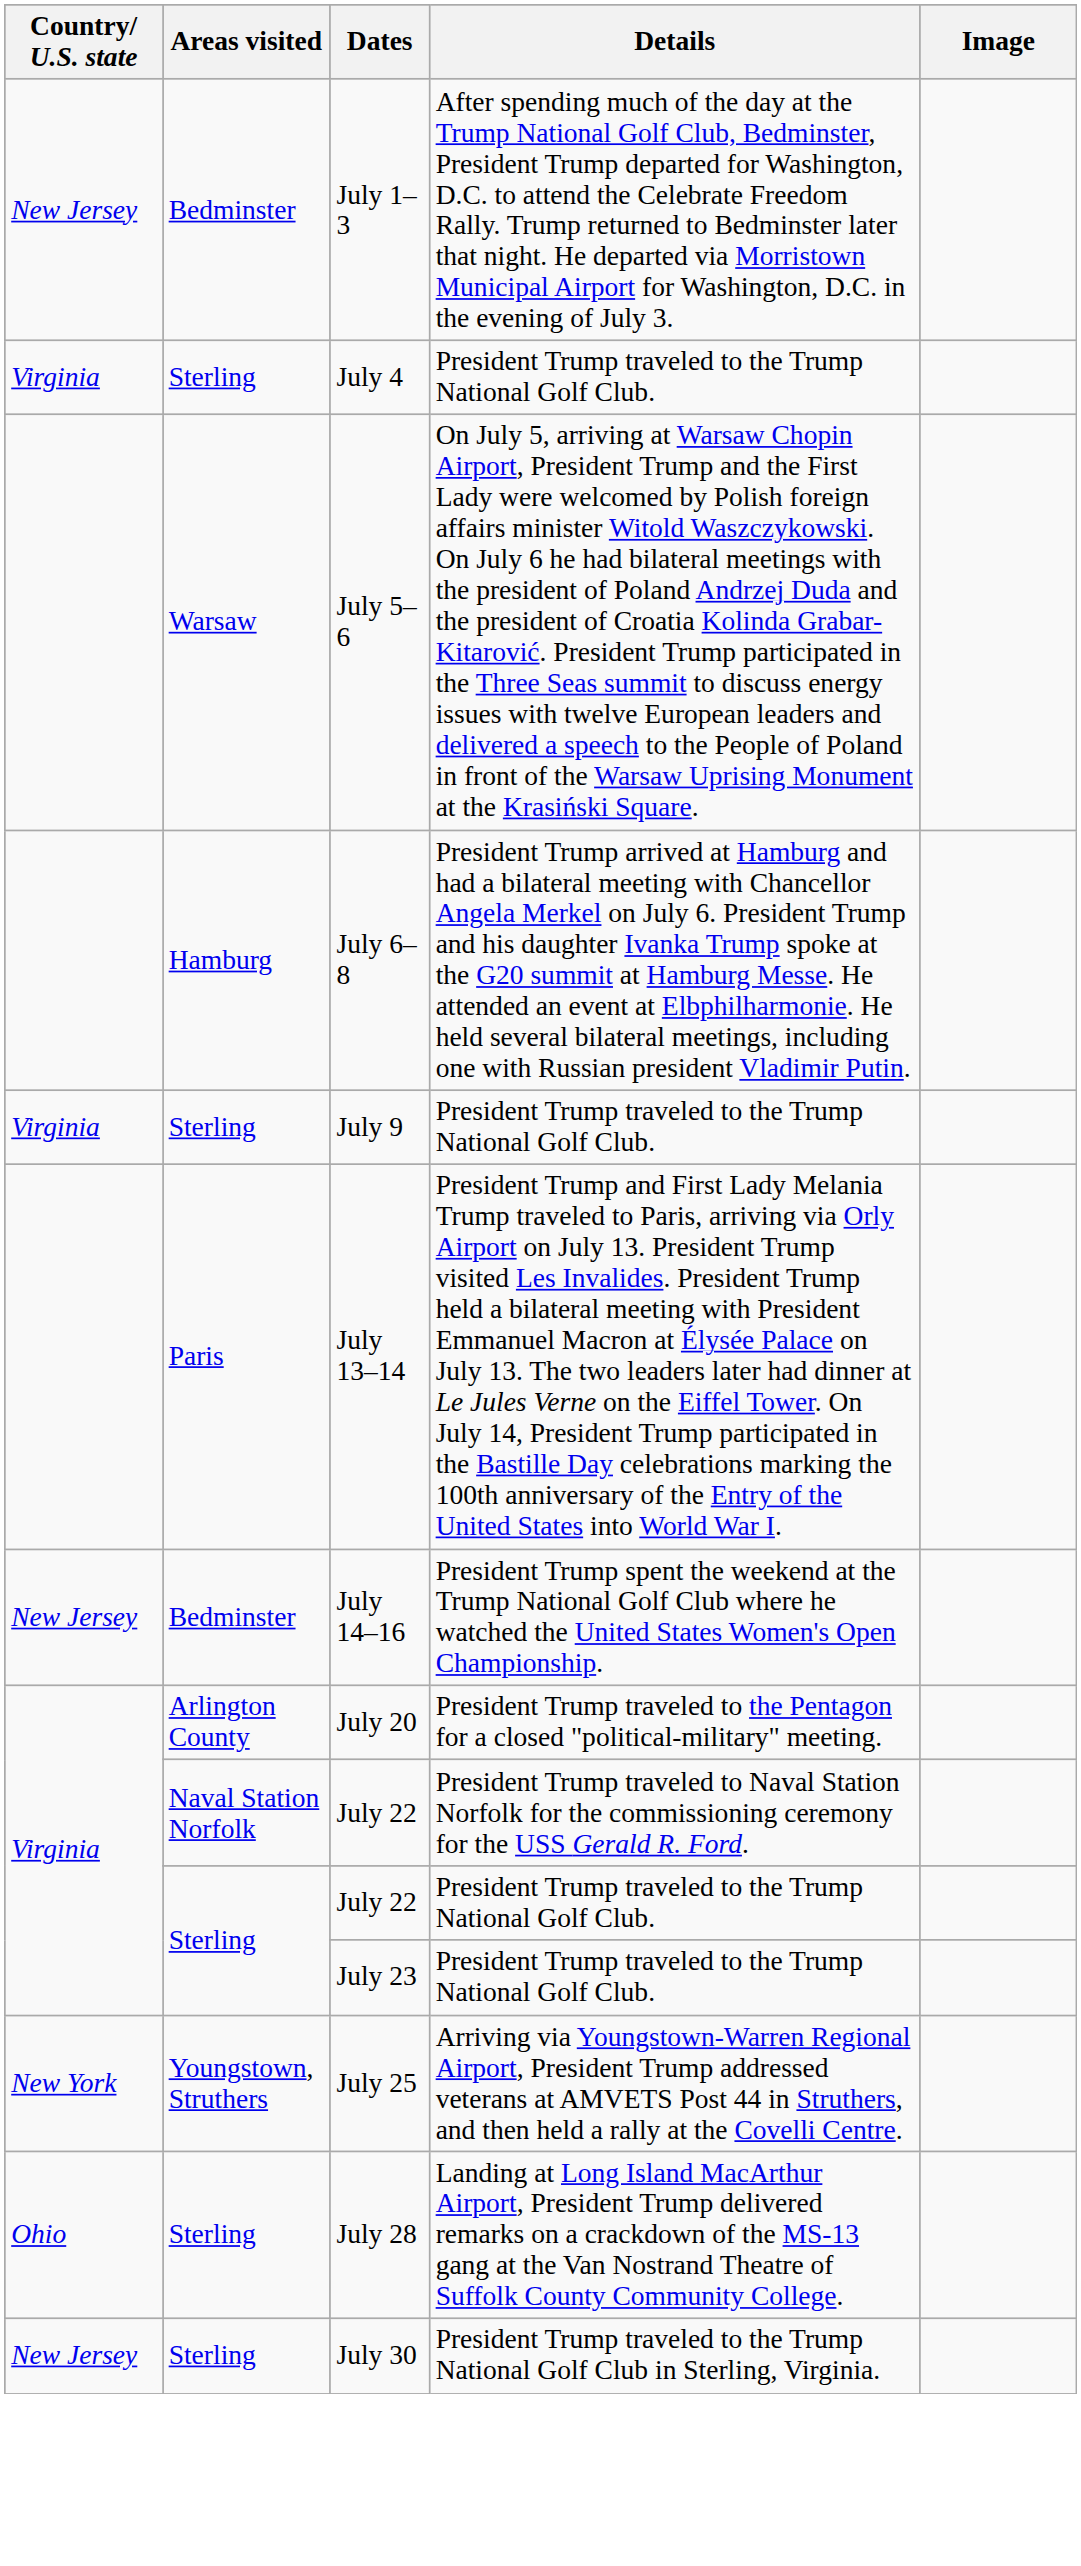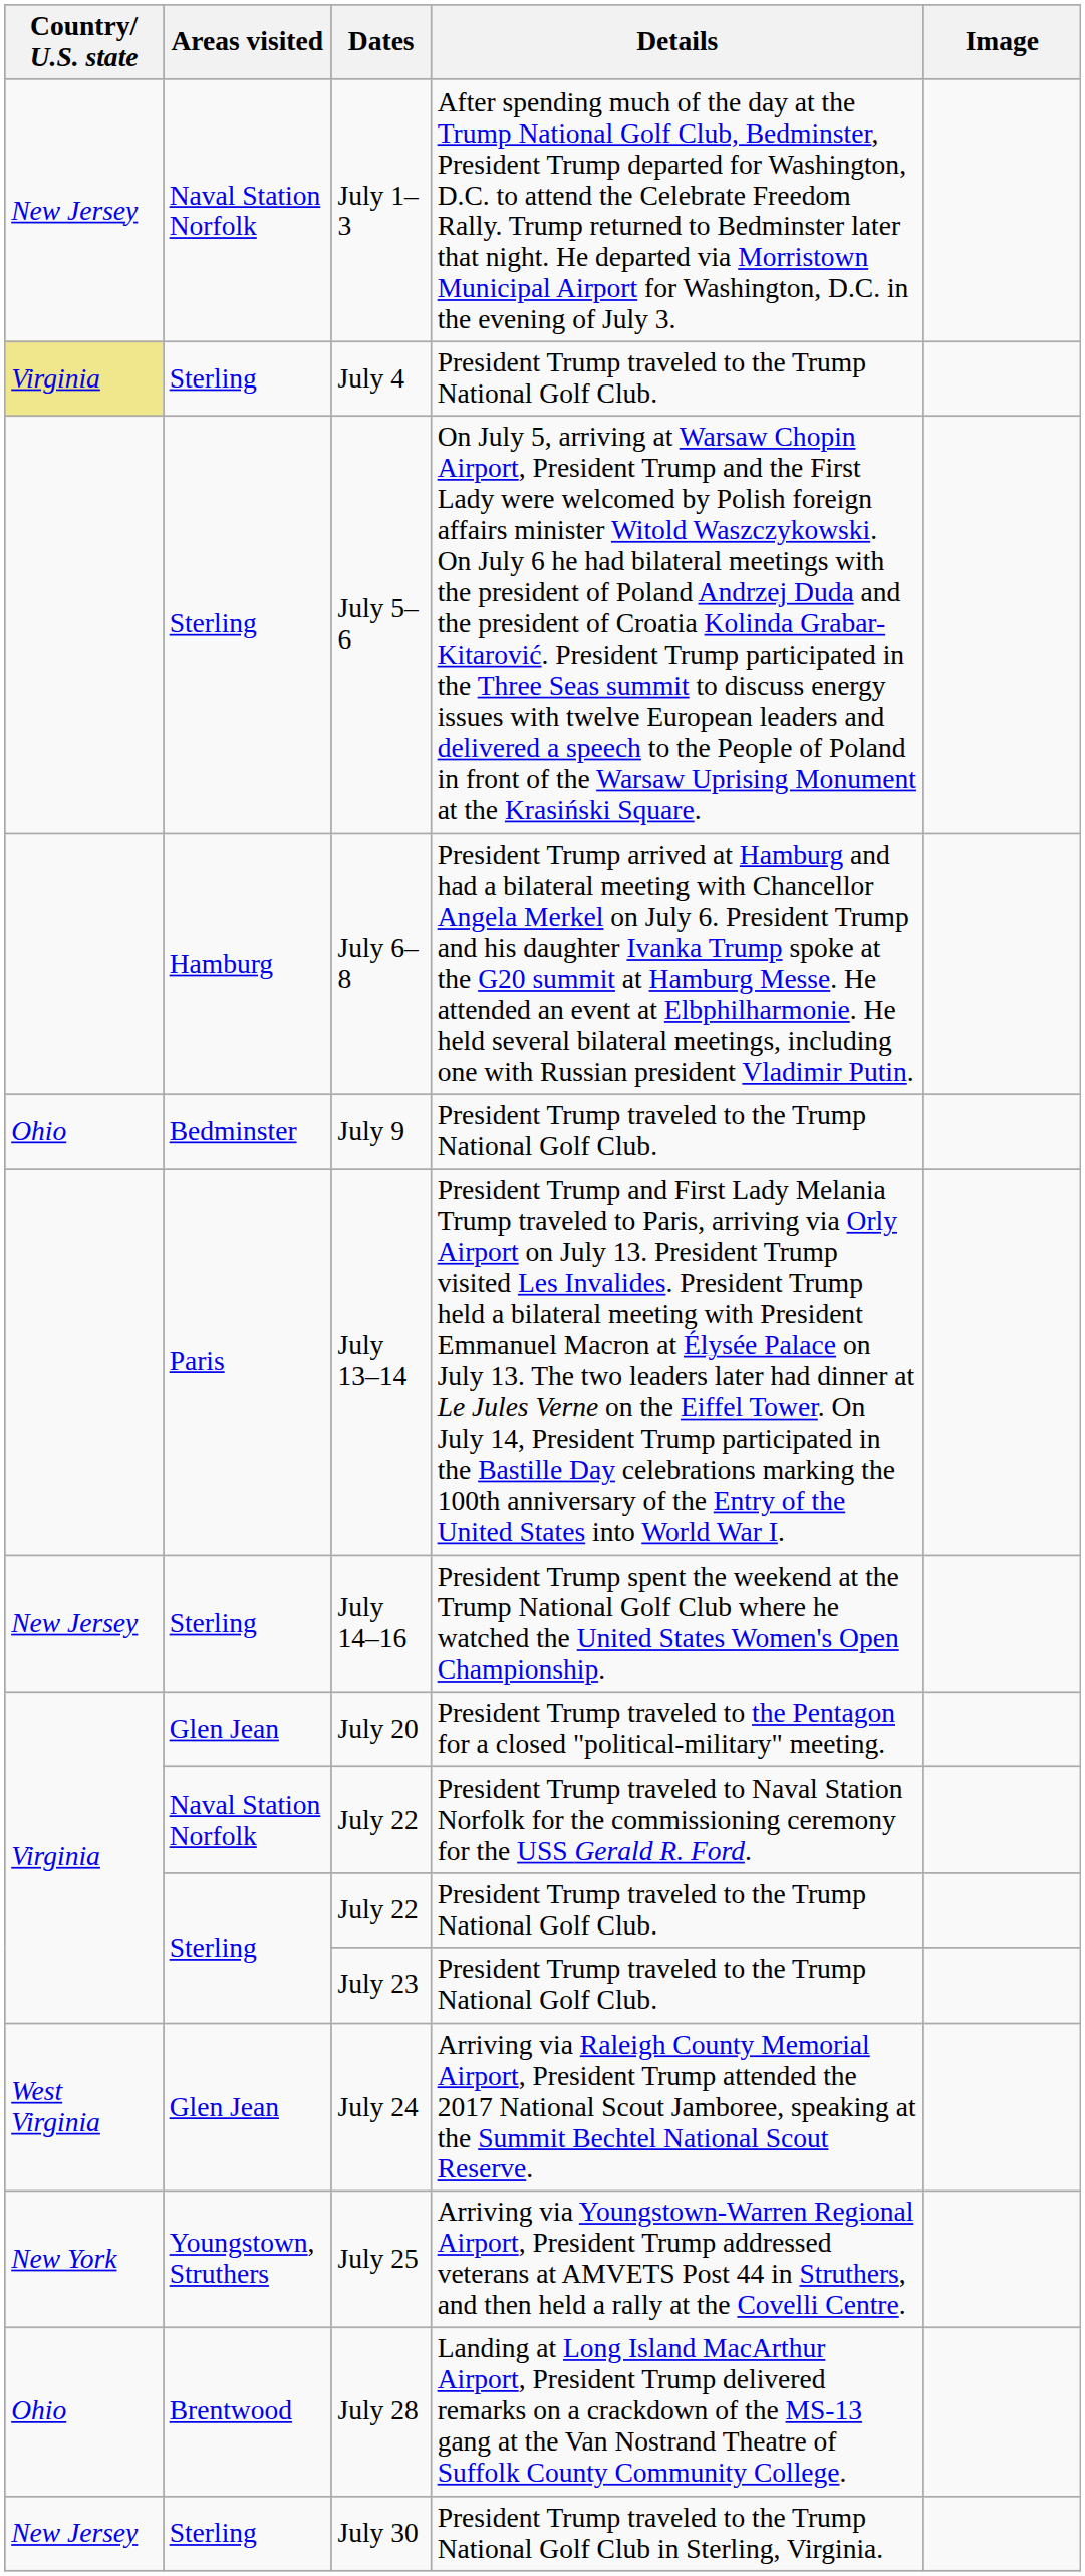 <table class="wikitable" style="margin: 1em auto 1em auto">
 <tr>
 <th width=120>Country/<br><em>U.S. state</em></th>
 <th width=100>Areas visited</th>
 <th width=70>Dates</th>
 <th width=550>Details</th>
 <th width=150>Image</th>
 </tr>
 <tr>
 <td> <em><a href='#'>New Jersey</a></em></td>
-<td><a href='#'>Bedminster</a></td>
+<td><a href='#'>Naval Station Norfolk</a></td>
 <td>July 1–3</td>
 <td>After spending much of the day at the <a href='#'>Trump National Golf Club, Bedminster</a>, President Trump departed for Washington, D.C. to attend the Celebrate Freedom Rally. Trump returned to Bedminster later that night. He departed via <a href='#'>Morristown Municipal Airport</a> for Washington, D.C. in the evening of July 3.</td>
 <td></td>
 </tr>
 <tr>
-<td> <em><a href='#'>Virginia</a></em></td>
+<td style="background: khaki;"> <em><a href='#'>Virginia</a></em></td>
 <td><a href='#'>Sterling</a></td>
 <td>July 4</td>
 <td>President Trump traveled to the Trump National Golf Club.</td>
 <td></td>
 </tr>
 <tr>
 <td></td>
-<td><a href='#'>Warsaw</a></td>
+<td><a href='#'>Sterling</a></td>
 <td>July 5–6</td>
 <td>On July 5, arriving at <a href='#'>Warsaw Chopin Airport</a>, President Trump and the First Lady were welcomed by Polish foreign affairs minister <a href='#'>Witold Waszczykowski</a>. On July 6 he had bilateral meetings with the president of Poland <a href='#'>Andrzej Duda</a> and the president of Croatia <a href='#'>Kolinda Grabar-Kitarović</a>. President Trump participated in the <a href='#'>Three Seas summit</a> to discuss energy issues with twelve European leaders and <a href='#'>delivered a speech</a> to the People of Poland in front of the <a href='#'>Warsaw Uprising Monument</a> at the <a href='#'>Krasiński Square</a>.</td>
 <td></td>
 </tr>
 <tr>
 <td></td>
 <td><a href='#'>Hamburg</a></td>
 <td>July 6–8</td>
 <td>President Trump arrived at <a href='#'>Hamburg</a> and had a bilateral meeting with Chancellor <a href='#'>Angela Merkel</a> on July 6. President Trump and his daughter <a href='#'>Ivanka Trump</a> spoke at the <a href='#'>G20 summit</a> at <a href='#'>Hamburg Messe</a>. He attended an event at <a href='#'>Elbphilharmonie</a>. He held several bilateral meetings, including one with Russian president <a href='#'>Vladimir Putin</a>.</td>
 <td></td>
 </tr>
 <tr>
-<td> <em><a href='#'>Virginia</a></em></td>
-<td><a href='#'>Sterling</a></td>
+<td> <em><a href='#'>Ohio</a></em></td>
+<td><a href='#'>Bedminster</a></td>
 <td>July 9</td>
 <td>President Trump traveled to the Trump National Golf Club.</td>
 <td></td>
 </tr>
 <tr>
 <td></td>
 <td><a href='#'>Paris</a></td>
 <td>July 13–14</td>
 <td>President Trump and First Lady Melania Trump traveled to Paris, arriving via <a href='#'>Orly Airport</a> on July 13. President Trump visited <a href='#'>Les Invalides</a>. President Trump held a bilateral meeting with President Emmanuel Macron at <a href='#'>Élysée Palace</a> on July 13. The two leaders later had dinner at <em>Le Jules Verne</em> on the <a href='#'>Eiffel Tower</a>. On July 14, President Trump participated in the <a href='#'>Bastille Day</a> celebrations marking the 100th anniversary of the <a href='#'>Entry of the United States</a> into <a href='#'>World War I</a>.</td>
 <td></td>
 </tr>
 <tr>
 <td> <em><a href='#'>New Jersey</a></em></td>
-<td><a href='#'>Bedminster</a></td>
+<td><a href='#'>Sterling</a></td>
 <td>July 14–16</td>
 <td>President Trump spent the weekend at the Trump National Golf Club where he watched the <a href='#'>United States Women's Open Championship</a>.</td>
 <td></td>
 </tr>
 <tr>
 <td rowspan="4"> <em><a href='#'>Virginia</a></em></td>
-<td><a href='#'>Arlington County</a></td>
+<td><a href='#'>Glen Jean</a></td>
 <td>July 20</td>
 <td>President Trump traveled to <a href='#'>the Pentagon</a> for a closed "political-military" meeting.</td>
 <td></td>
 </tr>
 <tr>
 <td><a href='#'>Naval Station Norfolk</a></td>
 <td>July 22</td>
 <td>President Trump traveled to Naval Station Norfolk for the commissioning ceremony for the <a href='#'>USS <em>Gerald R. Ford</em></a>.</td>
 <td></td>
 </tr>
 <tr>
 <td rowspan="2"><a href='#'>Sterling</a></td>
 <td>July 22</td>
 <td>President Trump traveled to the Trump National Golf Club.</td>
 <td></td>
 </tr>
 <tr>
 <td>July 23</td>
 <td>President Trump traveled to the Trump National Golf Club.</td>
 <td></td>
 </tr>
 <tr>
+<td> <em><a href='#'>West Virginia</a></em></td>
+<td><a href='#'>Glen Jean</a></td>
+<td>July 24</td>
+<td>Arriving via <a href='#'>Raleigh County Memorial Airport</a>, President Trump attended the 2017 National Scout Jamboree, speaking at the <a href='#'>Summit Bechtel National Scout Reserve</a>.</td>
+<td></td>
+</tr>
+<tr>
 <td> <em><a href='#'>New York</a></em></td>
 <td><a href='#'>Youngstown</a>, <a href='#'>Struthers</a></td>
 <td>July 25</td>
 <td>Arriving via <a href='#'>Youngstown-Warren Regional Airport</a>, President Trump addressed veterans at AMVETS Post 44 in <a href='#'>Struthers</a>, and then held a rally at the <a href='#'>Covelli Centre</a>.</td>
 <td></td>
 </tr>
 <tr>
 <td> <em><a href='#'>Ohio</a></em></td>
-<td><a href='#'>Sterling</a></td>
+<td><a href='#'>Brentwood</a></td>
 <td>July 28</td>
 <td>Landing at <a href='#'>Long Island MacArthur Airport</a>, President Trump delivered remarks on a crackdown of the <a href='#'>MS-13</a> gang at the Van Nostrand Theatre of <a href='#'>Suffolk County Community College</a>.</td>
 <td></td>
 </tr>
 <tr>
 <td> <em><a href='#'>New Jersey</a></em></td>
 <td><a href='#'>Sterling</a></td>
 <td>July 30</td>
 <td>President Trump traveled to the Trump National Golf Club in Sterling, Virginia.</td>
 <td></td>
 </tr>
 </table>
